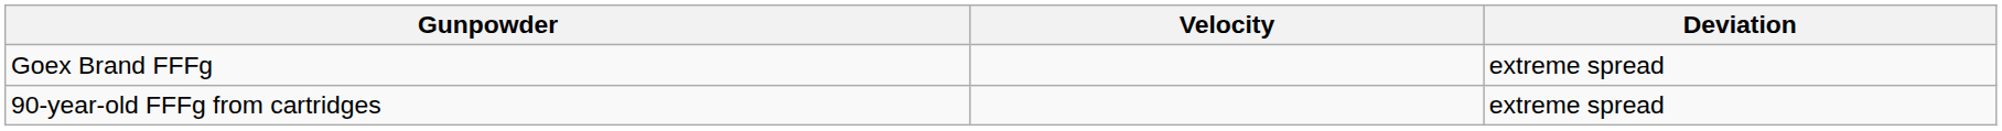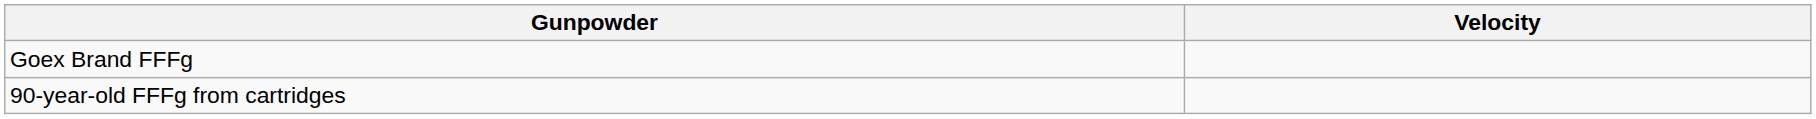 <table class="wikitable sortable" style="font-size:92; width:100%;">
 <tr>
 <th style="width:32%;">Gunpowder</th>
 <th style="width:17%;">Velocity</th>
-<th style="width:17%;">Deviation</th>
 </tr>
 <tr>
 <td> Goex Brand FFFg</td>
 <td></td>
-<td> extreme spread</td>
 </tr>
 <tr>
 <td>90-year-old FFFg from cartridges</td>
 <td></td>
-<td> extreme spread</td>
 </tr>
 </table>
